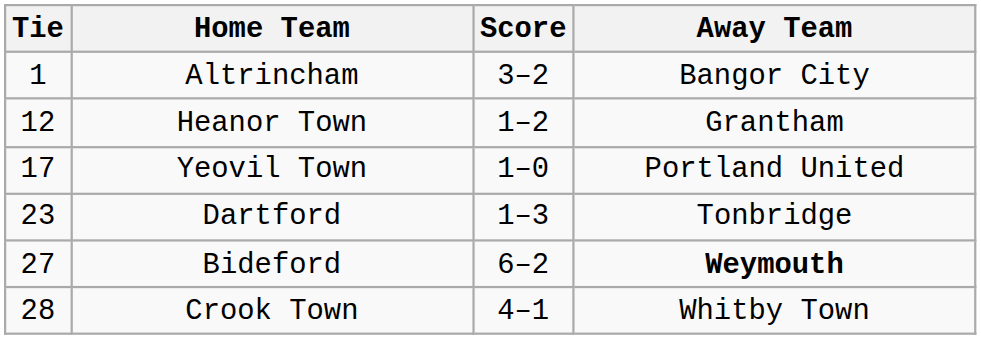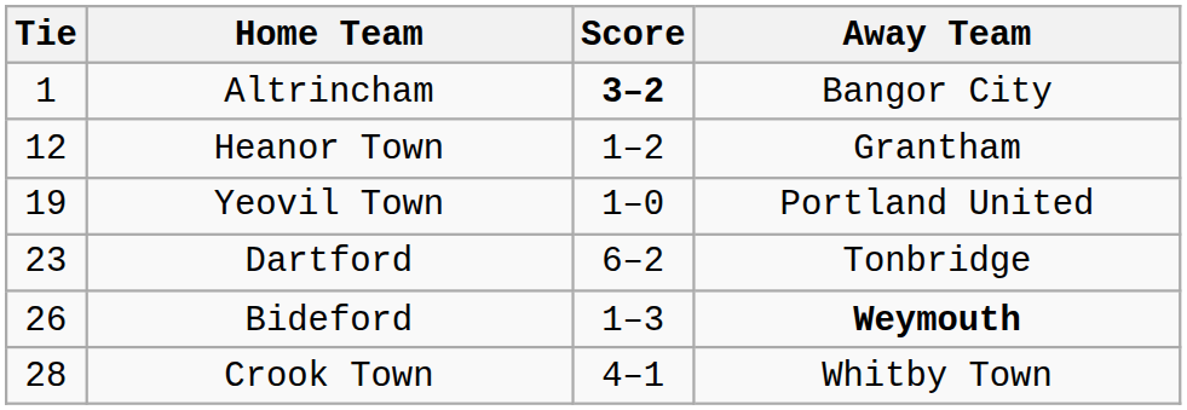 <table class="wikitable" style="text-align:center;">
 <tr>
 <th width=20>Tie</th>
 <th width=175>Home Team</th>
 <th width=20>Score</th>
 <th width=175>Away Team</th>
 </tr>
 <tr>
 <td>1</td>
 <td>Altrincham</td>
-<td>3–2</td>
+<td><strong>3–2</strong></td>
 <td>Bangor City</td>
 </tr>
 <tr>
 <td>12</td>
 <td>Heanor Town</td>
 <td>1–2</td>
 <td>Grantham</td>
 </tr>
 <tr>
-<td>17</td>
+<td>19</td>
 <td>Yeovil Town</td>
 <td>1–0</td>
 <td>Portland United</td>
 </tr>
 <tr>
 <td>23</td>
 <td>Dartford</td>
-<td>1–3</td>
+<td>6–2</td>
 <td>Tonbridge</td>
 </tr>
 <tr>
-<td>27</td>
+<td>26</td>
 <td>Bideford</td>
-<td>6–2</td>
+<td>1–3</td>
 <td><strong>Weymouth</strong></td>
 </tr>
 <tr>
 <td>28</td>
 <td>Crook Town</td>
 <td>4–1</td>
 <td>Whitby Town</td>
 </tr>
 </table>
